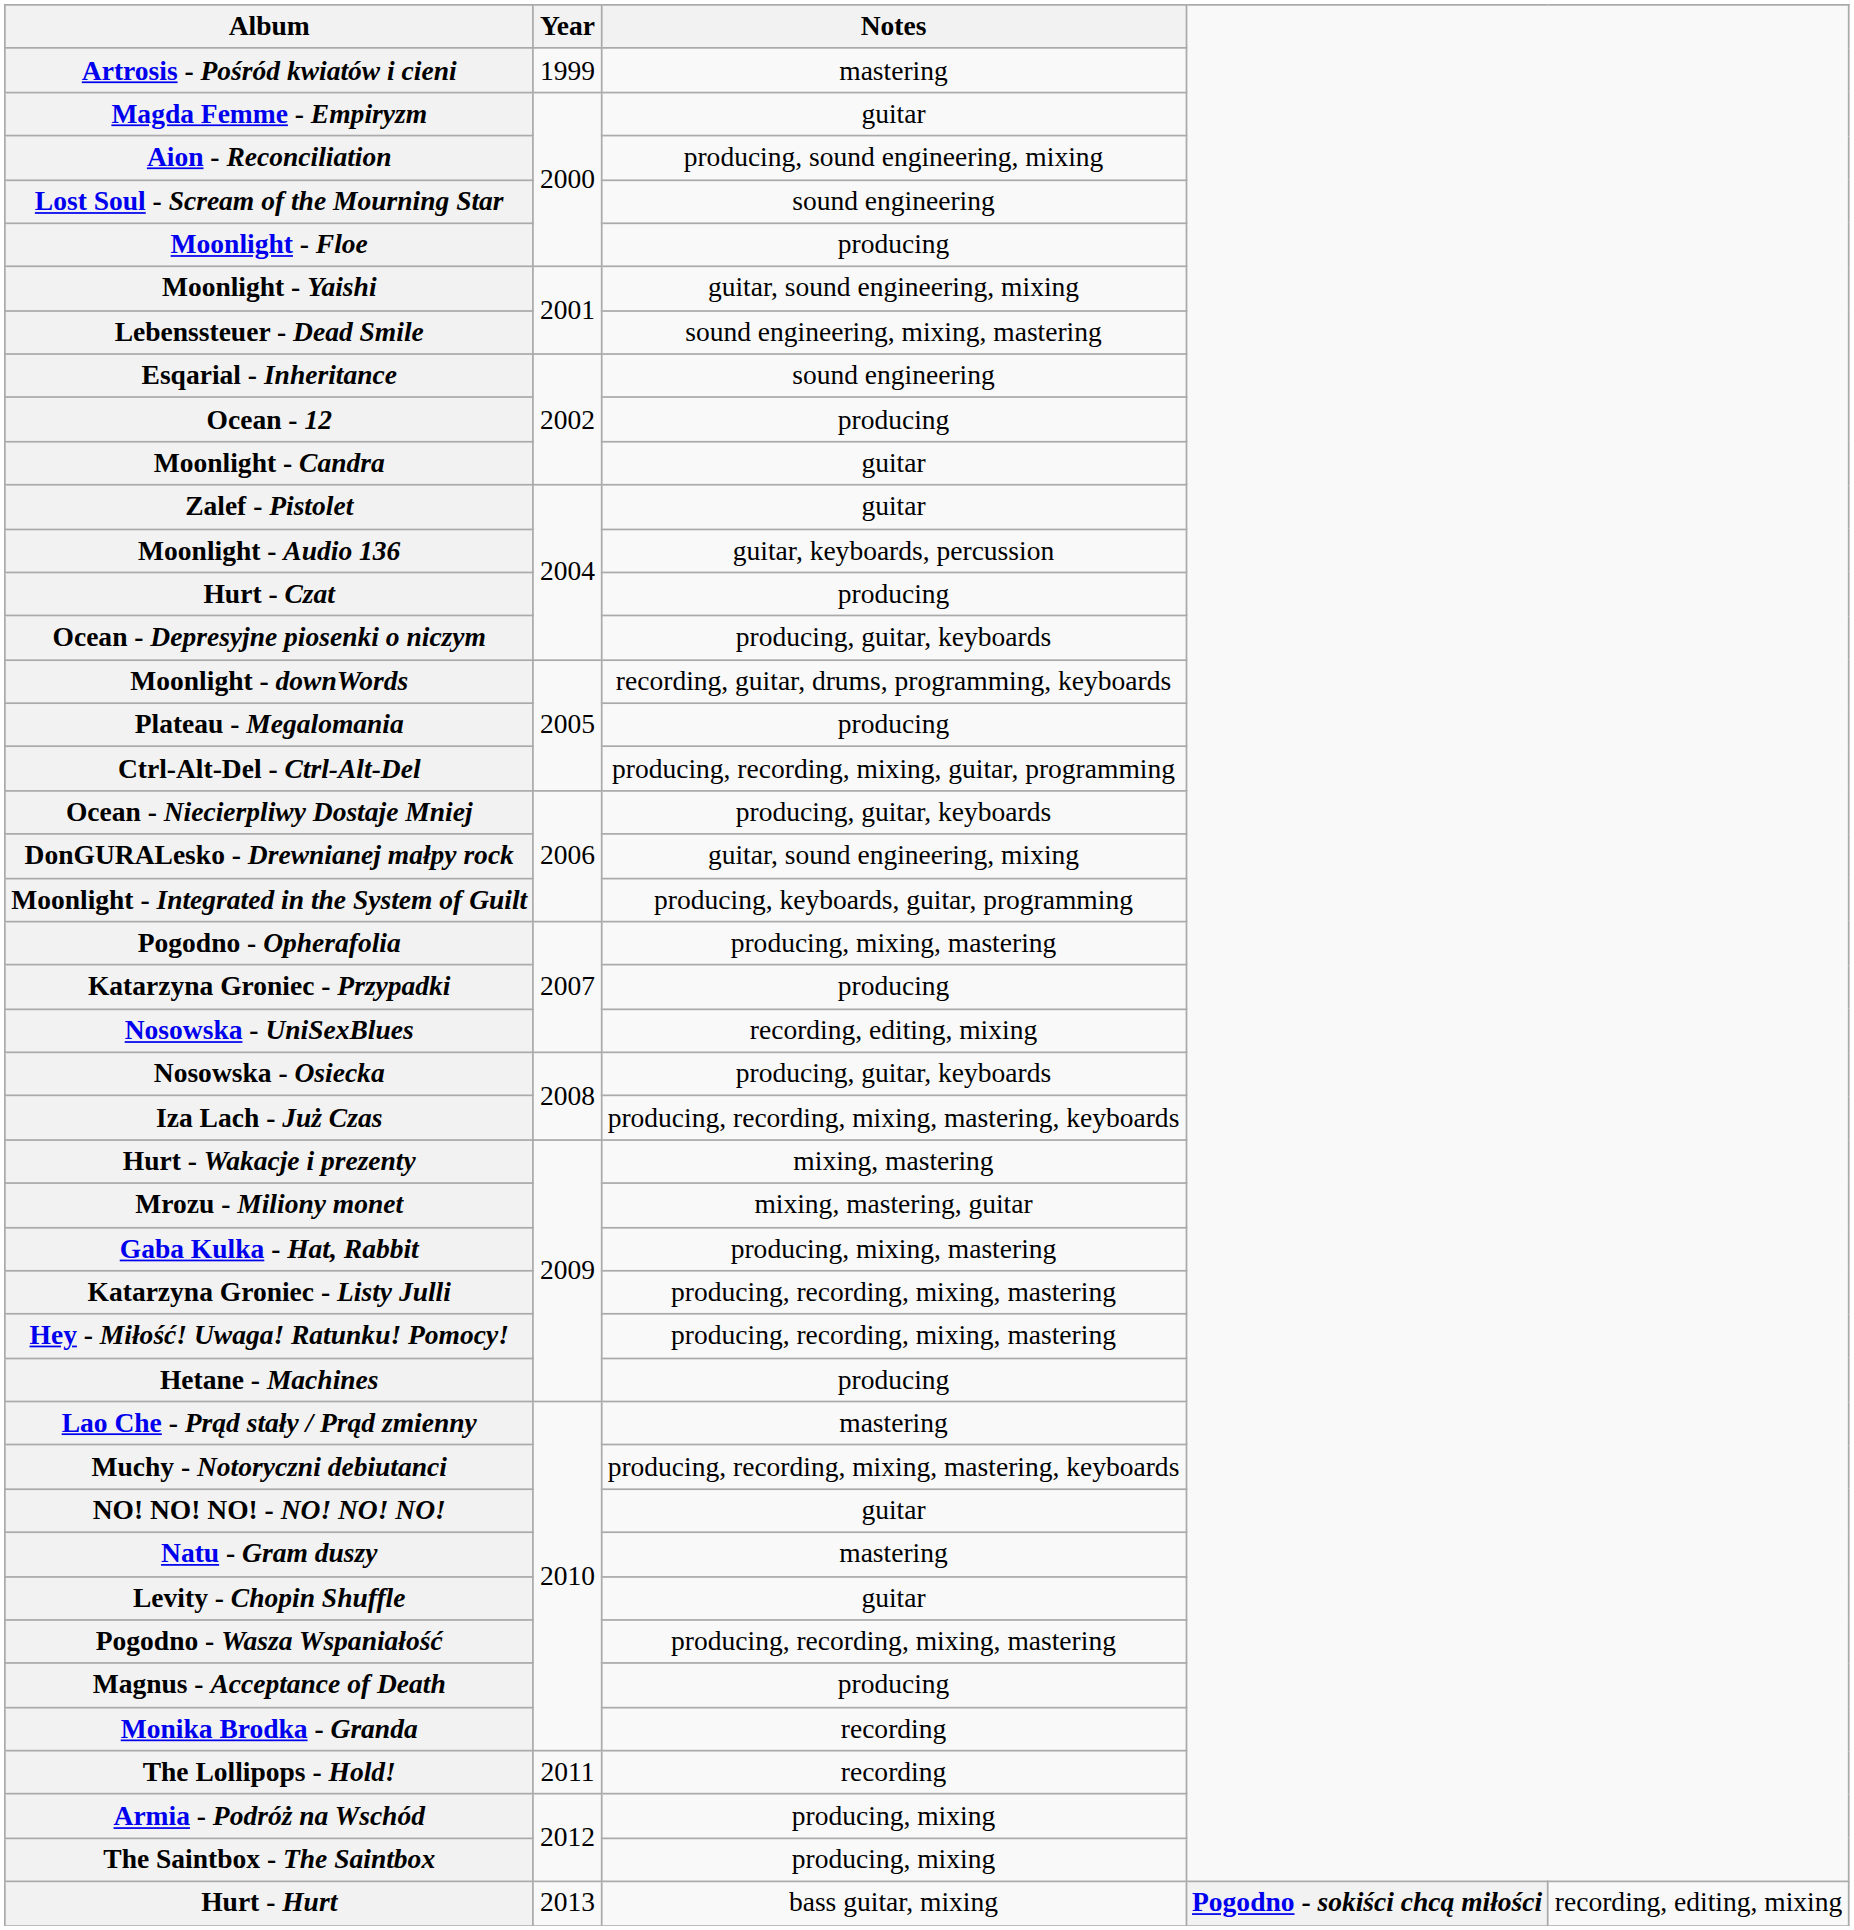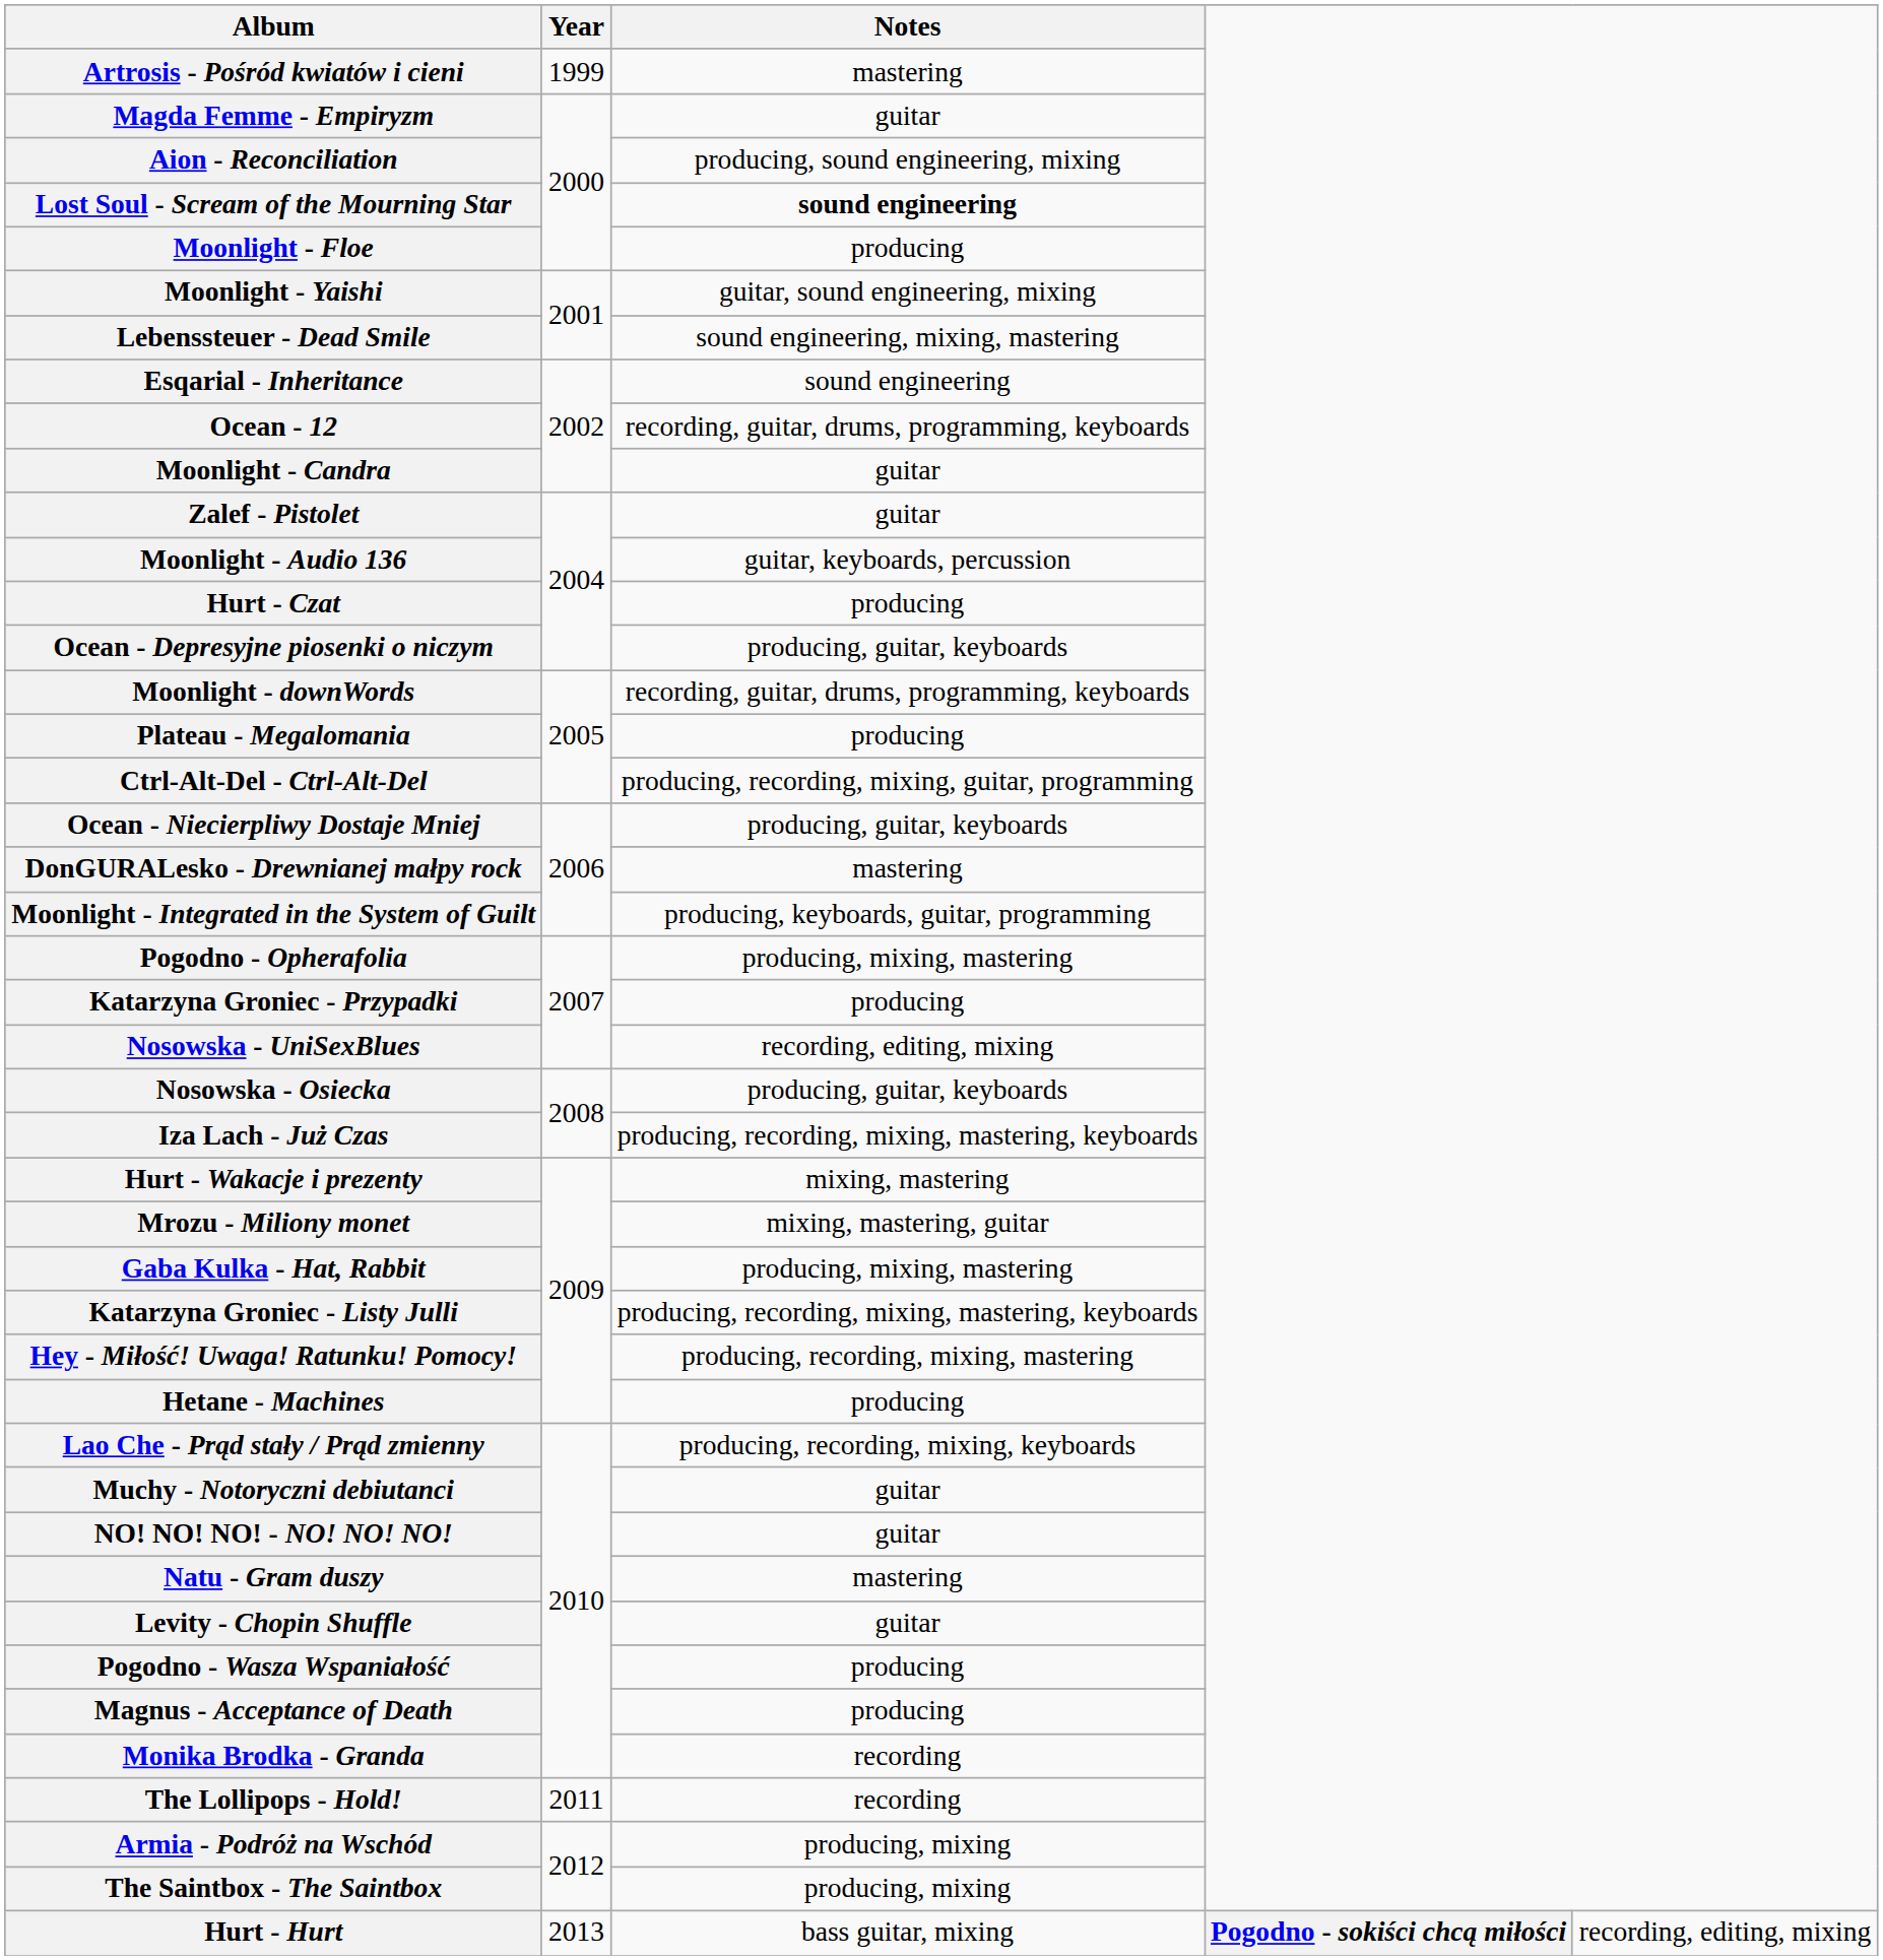 <table class="wikitable plainrowheaders" style="text-align:center;">
 <tr>
 <th scope="col">Album</th>
 <th scope="col">Year</th>
 <th scope="col">Notes</th>
 </tr>
 <tr>
 <th scope="row"><a href='#'>Artrosis</a> - <em>Pośród kwiatów i cieni</em></th>
 <td>1999</td>
 <td>mastering</td>
 </tr>
 <tr>
 <th scope="row"><a href='#'>Magda Femme</a> - <em>Empiryzm</em></th>
 <td rowspan=4>2000</td>
 <td>guitar</td>
 </tr>
 <tr>
 <th scope="row"><a href='#'>Aion</a> - <em>Reconciliation</em></th>
 <td>producing, sound engineering, mixing</td>
 </tr>
 <tr>
 <th scope="row"><a href='#'>Lost Soul</a> - <em>Scream of the Mourning Star</em></th>
-<td>sound engineering</td>
+<td><strong>sound engineering</strong></td>
 </tr>
 <tr>
 <th scope="row"><a href='#'>Moonlight</a> - <em>Floe</em></th>
 <td>producing</td>
 </tr>
 <tr>
 <th scope="row">Moonlight - <em>Yaishi</em></th>
 <td rowspan=2>2001</td>
 <td>guitar, sound engineering, mixing</td>
 </tr>
 <tr>
 <th scope="row">Lebenssteuer - <em>Dead Smile</em></th>
 <td>sound engineering, mixing, mastering</td>
 </tr>
 <tr>
 <th scope="row">Esqarial - <em>Inheritance</em></th>
 <td rowspan=3>2002</td>
 <td>sound engineering</td>
 </tr>
 <tr>
 <th scope="row">Ocean - <em>12</em></th>
-<td>producing</td>
+<td>recording, guitar, drums, programming, keyboards</td>
 </tr>
 <tr>
 <th scope="row">Moonlight - <em>Candra</em></th>
 <td>guitar</td>
 </tr>
 <tr>
 <th scope="row">Zalef - <em>Pistolet</em></th>
 <td rowspan=4>2004</td>
 <td>guitar</td>
 </tr>
 <tr>
 <th scope="row">Moonlight - <em>Audio 136</em></th>
 <td>guitar, keyboards, percussion</td>
 </tr>
 <tr>
 <th scope="row">Hurt - <em>Czat</em></th>
 <td>producing</td>
 </tr>
 <tr>
 <th scope="row">Ocean - <em>Depresyjne piosenki o niczym</em></th>
 <td>producing, guitar, keyboards</td>
 </tr>
 <tr>
 <th scope="row">Moonlight - <em>downWords</em></th>
 <td rowspan=3>2005</td>
 <td>recording, guitar, drums, programming, keyboards</td>
 </tr>
 <tr>
 <th scope="row">Plateau - <em>Megalomania</em></th>
 <td>producing</td>
 </tr>
 <tr>
 <th scope="row">Ctrl-Alt-Del - <em>Ctrl-Alt-Del</em></th>
 <td>producing, recording, mixing, guitar, programming</td>
 </tr>
 <tr>
 <th scope="row">Ocean - <em>Niecierpliwy Dostaje Mniej</em></th>
 <td rowspan=3>2006</td>
 <td>producing, guitar, keyboards</td>
 </tr>
 <tr>
 <th scope="row">DonGURALesko - <em>Drewnianej małpy rock</em></th>
-<td>guitar, sound engineering, mixing</td>
+<td>mastering</td>
 </tr>
 <tr>
 <th scope="row">Moonlight - <em>Integrated in the System of Guilt</em></th>
 <td>producing, keyboards, guitar, programming </td>
 </tr>
 <tr>
 <th scope="row">Pogodno - <em>Opherafolia</em></th>
 <td rowspan=3>2007</td>
 <td>producing, mixing, mastering</td>
 </tr>
 <tr>
 <th scope="row">Katarzyna Groniec - <em>Przypadki</em></th>
 <td>producing</td>
 </tr>
 <tr>
 <th scope="row"><a href='#'>Nosowska</a> - <em>UniSexBlues</em></th>
 <td>recording, editing, mixing</td>
 </tr>
 <tr>
 <th scope="row">Nosowska - <em>Osiecka</em></th>
 <td rowspan=2>2008</td>
 <td>producing, guitar, keyboards</td>
 </tr>
 <tr>
 <th scope="row">Iza Lach - <em>Już Czas</em></th>
 <td>producing, recording, mixing, mastering, keyboards</td>
 </tr>
 <tr>
 <th scope="row">Hurt - <em>Wakacje i prezenty</em></th>
 <td rowspan=6>2009</td>
 <td>mixing, mastering</td>
 </tr>
 <tr>
 <th scope="row">Mrozu - <em>Miliony monet</em></th>
 <td>mixing, mastering, guitar</td>
 </tr>
 <tr>
 <th scope="row"><a href='#'>Gaba Kulka</a> - <em>Hat, Rabbit</em></th>
 <td>producing, mixing, mastering</td>
 </tr>
 <tr>
 <th scope="row">Katarzyna Groniec - <em>Listy Julli</em></th>
-<td>producing, recording, mixing, mastering</td>
+<td>producing, recording, mixing, mastering, keyboards</td>
 </tr>
 <tr>
 <th scope="row"><a href='#'>Hey</a> - <em>Miłość! Uwaga! Ratunku! Pomocy!</em></th>
 <td>producing, recording, mixing, mastering</td>
 </tr>
 <tr>
 <th scope="row">Hetane - <em>Machines</em></th>
 <td>producing</td>
 </tr>
 <tr>
 <th scope="row"><a href='#'>Lao Che</a> - <em>Prąd stały / Prąd zmienny</em></th>
 <td rowspan=8>2010</td>
-<td>mastering</td>
+<td>producing, recording, mixing, keyboards</td>
 </tr>
 <tr>
 <th scope="row">Muchy - <em>Notoryczni debiutanci</em></th>
-<td>producing, recording, mixing, mastering, keyboards</td>
+<td>guitar</td>
 </tr>
 <tr>
 <th scope="row">NO! NO! NO! - <em>NO! NO! NO!</em></th>
 <td>guitar</td>
 </tr>
 <tr>
 <th scope="row"><a href='#'>Natu</a> - <em>Gram duszy</em></th>
 <td>mastering</td>
 </tr>
 <tr>
 <th scope="row">Levity - <em>Chopin Shuffle</em></th>
 <td>guitar</td>
 </tr>
 <tr>
 <th scope="row">Pogodno - <em>Wasza Wspaniałość</em></th>
-<td>producing, recording, mixing, mastering</td>
+<td>producing</td>
 </tr>
 <tr>
 <th scope="row">Magnus - <em>Acceptance of Death</em></th>
 <td>producing</td>
 </tr>
 <tr>
 <th scope="row"><a href='#'>Monika Brodka</a> - <em>Granda</em></th>
 <td>recording</td>
 </tr>
 <tr>
 <th scope="row">The Lollipops - <em>Hold!</em></th>
 <td>2011</td>
 <td>recording</td>
 </tr>
 <tr>
 <th scope="row"><a href='#'>Armia</a> - <em>Podróż na Wschód</em></th>
 <td rowspan=2>2012</td>
 <td>producing, mixing</td>
 </tr>
 <tr>
 <th scope="row">The Saintbox - <em>The Saintbox</em></th>
 <td>producing, mixing</td>
 </tr>
 <tr>
 <th scope="row">Hurt - <em>Hurt</em></th>
 <td>2013</td>
 <td>bass guitar, mixing</td>
 <th scope="row"><a href='#'>Pogodno</a> - <em>sokiści chcą miłości</em></th>
 <td>recording, editing, mixing</td>
 </tr>
 </table>
